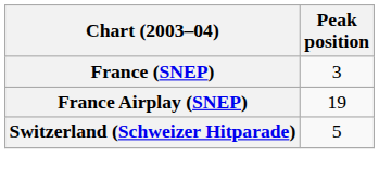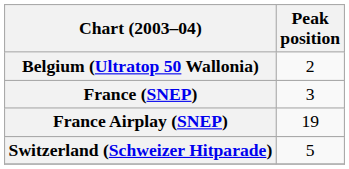 <table class="wikitable sortable plainrowheaders">
 <tr>
 <th>Chart (2003–04)</th>
 <th>Peak <br>position</th>
+</tr>
+<tr>
+<th scope="row">Belgium (<a href='#'>Ultratop 50</a> Wallonia)</th>
+<td style="text-align:center;">2</td>
 </tr>
 <tr>
 <th scope="row">France (<a href='#'>SNEP</a>)</th>
 <td style="text-align:center;">3</td>
 </tr>
 <tr>
 <th scope="row">France Airplay (<a href='#'>SNEP</a>)</th>
 <td style="text-align:center;">19</td>
 </tr>
 <tr>
 <th scope="row">Switzerland (<a href='#'>Schweizer Hitparade</a>)</th>
 <td style="text-align:center;">5</td>
 </tr>
 <tr>
 </tr>
 </table>
